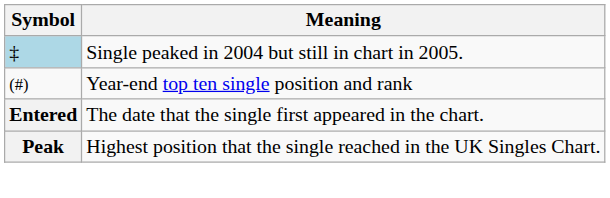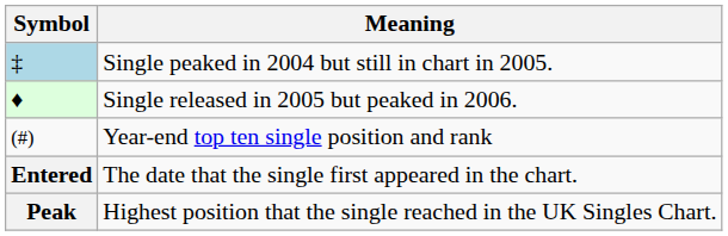 <table Class="wikitable">
 <tr>
 <th>Symbol</th>
 <th>Meaning</th>
 </tr>
 <tr>
 <td bgcolor=lightblue>‡</td>
 <td>Single peaked in 2004 but still in chart in 2005.</td>
+</tr>
+<tr>
+<td bgcolor=#DDFFDD>♦</td>
+<td>Single released in 2005 but peaked in 2006.</td>
 </tr>
 <tr>
 <td><small>(#)</small></td>
 <td>Year-end <a href='#'>top ten single</a> position and rank</td>
 </tr>
 <tr>
 <th>Entered</th>
 <td>The date that the single first appeared in the chart.</td>
 </tr>
 <tr>
 <th>Peak</th>
 <td>Highest position that the single reached in the UK Singles Chart.</td>
 </tr>
 </table>
